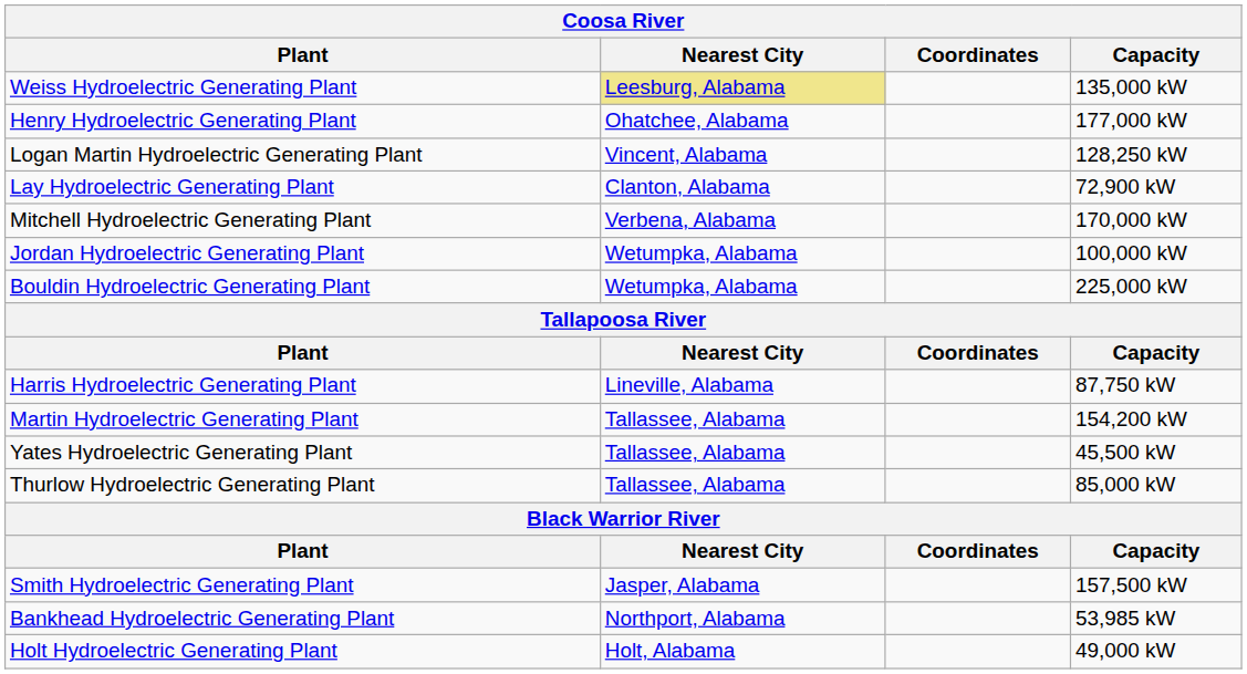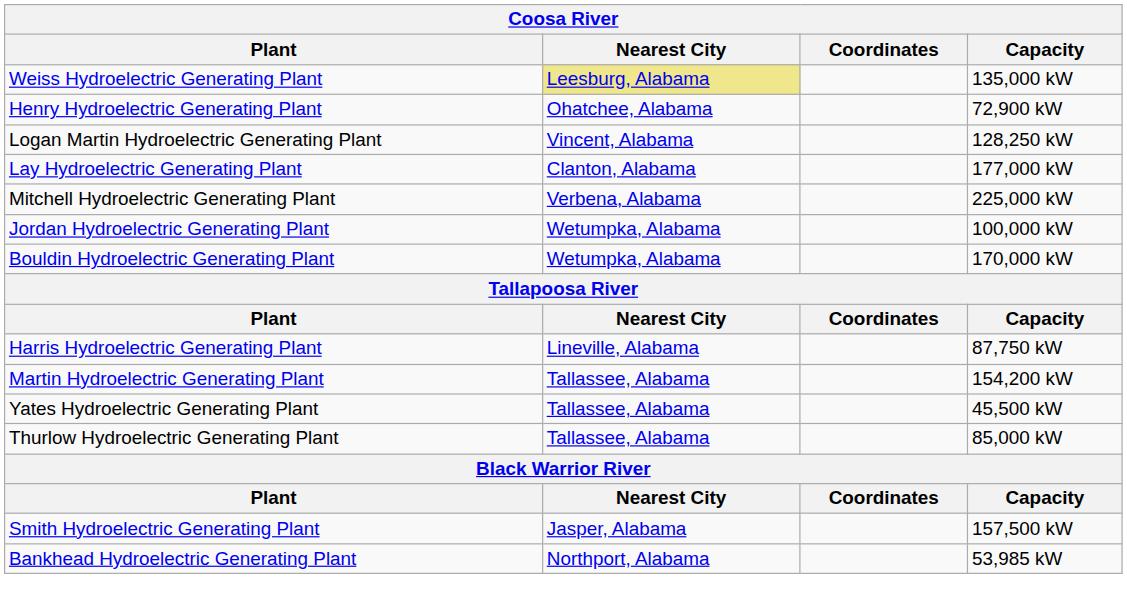 <table class="wikitable" width="75%">
 <tr>
 <th colspan="4"><a href='#'>Coosa River</a></th>
 </tr>
 <tr>
 <th>Plant</th>
 <th>Nearest City</th>
 <th>Coordinates</th>
 <th>Capacity</th>
 </tr>
 <tr>
 <td><a href='#'>Weiss Hydroelectric Generating Plant</a></td>
 <td style="background: khaki;"><a href='#'>Leesburg, Alabama</a></td>
 <td></td>
 <td>135,000 kW</td>
 </tr>
 <tr>
 <td><a href='#'>Henry Hydroelectric Generating Plant</a></td>
 <td><a href='#'>Ohatchee, Alabama</a></td>
 <td></td>
-<td>177,000 kW</td>
+<td>72,900 kW</td>
 </tr>
 <tr>
 <td>Logan Martin Hydroelectric Generating Plant</td>
 <td><a href='#'>Vincent, Alabama</a></td>
 <td></td>
 <td>128,250 kW</td>
 </tr>
 <tr>
 <td><a href='#'>Lay Hydroelectric Generating Plant</a></td>
 <td><a href='#'>Clanton, Alabama</a></td>
 <td></td>
-<td>72,900 kW</td>
+<td>177,000 kW</td>
 </tr>
 <tr>
 <td>Mitchell Hydroelectric Generating Plant</td>
 <td><a href='#'>Verbena, Alabama</a></td>
 <td></td>
-<td>170,000 kW</td>
+<td>225,000 kW</td>
 </tr>
 <tr>
 <td><a href='#'>Jordan Hydroelectric Generating Plant</a></td>
 <td><a href='#'>Wetumpka, Alabama</a></td>
 <td></td>
 <td>100,000 kW</td>
 </tr>
 <tr>
 <td><a href='#'>Bouldin Hydroelectric Generating Plant</a></td>
 <td><a href='#'>Wetumpka, Alabama</a></td>
 <td></td>
-<td>225,000 kW</td>
+<td>170,000 kW</td>
 </tr>
 <tr>
 <th colspan="4"><a href='#'>Tallapoosa River</a></th>
 </tr>
 <tr>
 <th>Plant</th>
 <th>Nearest City</th>
 <th>Coordinates</th>
 <th>Capacity</th>
 </tr>
 <tr>
 <td><a href='#'>Harris Hydroelectric Generating Plant</a></td>
 <td><a href='#'>Lineville, Alabama</a></td>
 <td></td>
 <td>87,750 kW</td>
 </tr>
 <tr>
 <td><a href='#'>Martin Hydroelectric Generating Plant</a></td>
 <td><a href='#'>Tallassee, Alabama</a></td>
 <td></td>
 <td>154,200 kW</td>
 </tr>
 <tr>
 <td>Yates Hydroelectric Generating Plant</td>
 <td><a href='#'>Tallassee, Alabama</a></td>
 <td></td>
 <td>45,500 kW</td>
 </tr>
 <tr>
 <td>Thurlow Hydroelectric Generating Plant</td>
 <td><a href='#'>Tallassee, Alabama</a></td>
 <td></td>
 <td>85,000 kW</td>
 </tr>
 <tr>
 <th colspan="4"><a href='#'>Black Warrior River</a></th>
 </tr>
 <tr>
 <th>Plant</th>
 <th>Nearest City</th>
 <th>Coordinates</th>
 <th>Capacity</th>
 </tr>
 <tr>
 <td><a href='#'>Smith Hydroelectric Generating Plant</a></td>
 <td><a href='#'>Jasper, Alabama</a></td>
 <td></td>
 <td>157,500 kW</td>
 </tr>
 <tr>
 <td><a href='#'>Bankhead Hydroelectric Generating Plant</a></td>
 <td><a href='#'>Northport, Alabama</a></td>
 <td></td>
 <td>53,985 kW</td>
 </tr>
-<tr>
-<td><a href='#'>Holt Hydroelectric Generating Plant</a></td>
-<td><a href='#'>Holt, Alabama</a></td>
-<td></td>
-<td>49,000 kW</td>
-</tr>
 </table>
